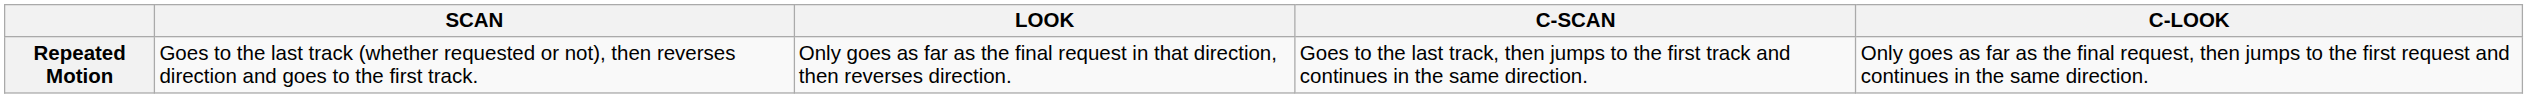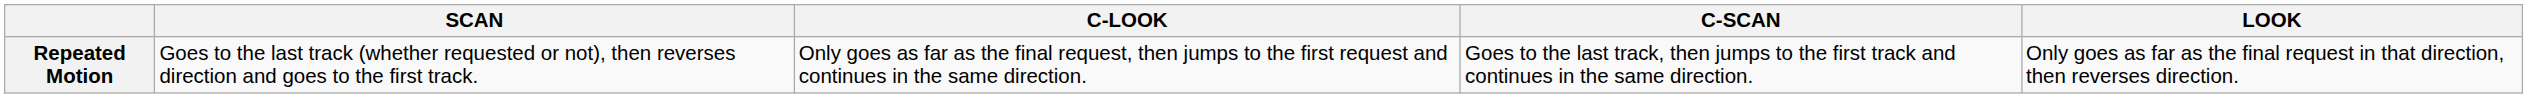 <table class="wikitable mw-collapsible">
 <tr>
 <th></th>
 <th>SCAN</th>
+<th>C-LOOK</th>
+<th>C-SCAN</th>
 <th>LOOK</th>
-<th>C-SCAN</th>
-<th>C-LOOK</th>
 </tr>
 <tr>
 <th>Repeated Motion</th>
 <td>Goes to the last track (whether requested or not), then reverses direction and goes to the first track.</td>
+<td>Only goes as far as the final request, then jumps to the first request and continues in the same direction.</td>
+<td>Goes to the last track, then jumps to the first track and continues in the same direction.</td>
 <td>Only goes as far as the final request in that direction, then reverses direction.</td>
-<td>Goes to the last track, then jumps to the first track and continues in the same direction.</td>
-<td>Only goes as far as the final request, then jumps to the first request and continues in the same direction.</td>
 </tr>
 </table>
